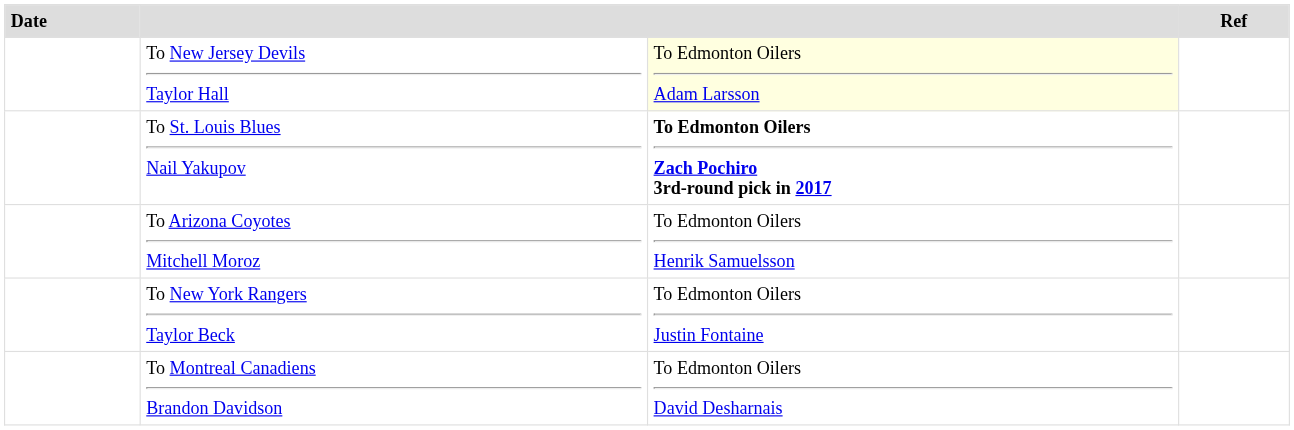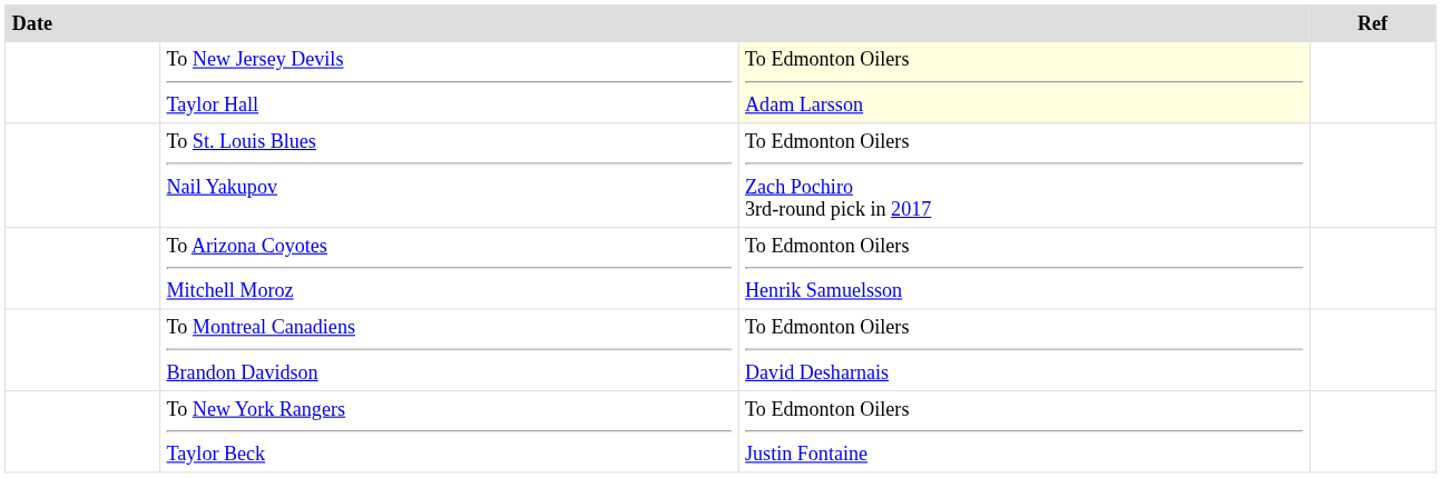 <table border=1 style="border-collapse:collapse" bordercolor="#DFDFDF" cellpadding="5" width=90%>
 <tr style="background:#ddd;">
 <td><strong>Date</strong></td>
 <th colspan="2"></th>
 <th><strong>Ref</strong></th>
 </tr>
 <tr>
 <td></td>
 <td valign="top">To <a href='#'>New Jersey Devils</a> <hr><a href='#'>Taylor Hall</a></td>
 <td valign="top" style="background: lightyellow;">To Edmonton Oilers <hr><a href='#'>Adam Larsson</a></td>
 <td></td>
 </tr>
 <tr>
 <td></td>
 <td valign="top">To <a href='#'>St. Louis Blues</a> <hr><a href='#'>Nail Yakupov</a></td>
-<td valign="top"><strong>To Edmonton Oilers <hr><a href='#'>Zach Pochiro</a><br>3rd-round pick in <a href='#'>2017</a></strong></td>
+<td valign="top">To Edmonton Oilers <hr><a href='#'>Zach Pochiro</a><br>3rd-round pick in <a href='#'>2017</a></td>
 <td></td>
 </tr>
 <tr>
 <td></td>
 <td valign="top">To <a href='#'>Arizona Coyotes</a> <hr><a href='#'>Mitchell Moroz</a></td>
 <td valign="top">To Edmonton Oilers <hr><a href='#'>Henrik Samuelsson</a></td>
 <td></td>
 </tr>
 <tr>
 <td></td>
+<td valign="top">To <a href='#'>Montreal Canadiens</a> <hr><a href='#'>Brandon Davidson</a></td>
+<td valign="top">To Edmonton Oilers <hr><a href='#'>David Desharnais</a></td>
+<td></td>
+</tr>
+<tr>
+<td></td>
 <td valign="top">To <a href='#'>New York Rangers</a> <hr><a href='#'>Taylor Beck</a></td>
 <td valign="top">To Edmonton Oilers <hr><a href='#'>Justin Fontaine</a></td>
 <td></td>
 </tr>
-<tr>
-<td></td>
-<td valign="top">To <a href='#'>Montreal Canadiens</a> <hr><a href='#'>Brandon Davidson</a></td>
-<td valign="top">To Edmonton Oilers <hr><a href='#'>David Desharnais</a></td>
-<td></td>
-</tr>
 </table>
